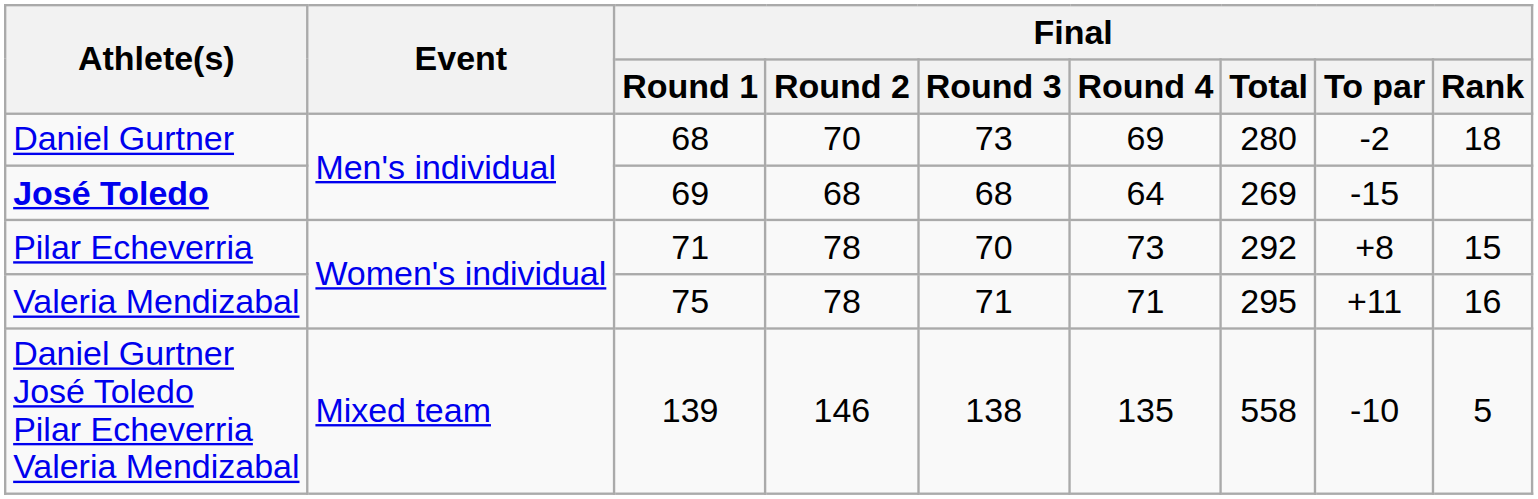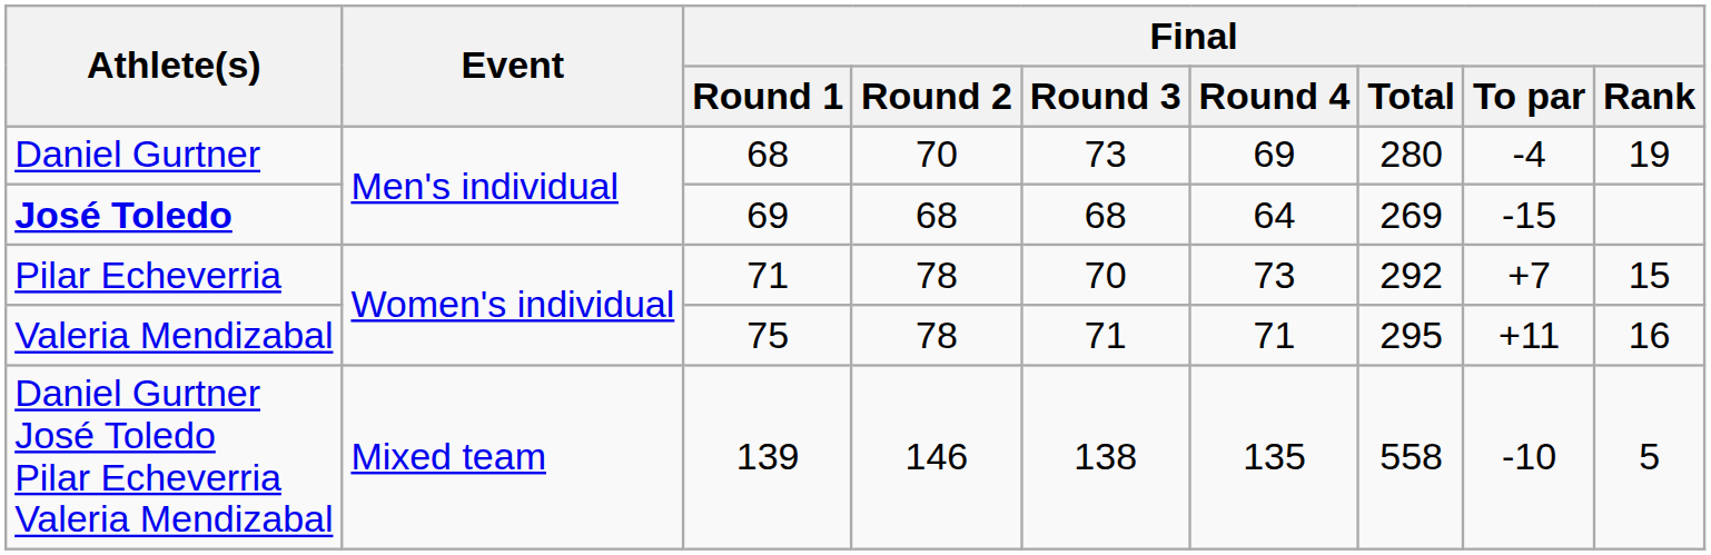 <table class="wikitable" border="1" style="font-size:90%;text-align:center">
 <tr>
 <th rowspan=2>Athlete(s)</th>
 <th rowspan=2>Event</th>
 <th colspan=7>Final</th>
 </tr>
 <tr>
 <th>Round 1</th>
 <th>Round 2</th>
 <th>Round 3</th>
 <th>Round 4</th>
 <th>Total</th>
 <th>To par</th>
 <th>Rank</th>
 </tr>
 <tr>
 <td align=left><a href='#'>Daniel Gurtner</a></td>
 <td align=left rowspan=2><a href='#'>Men's individual</a></td>
 <td>68</td>
 <td>70</td>
 <td>73</td>
 <td>69</td>
 <td>280</td>
-<td>-2</td>
-<td>18</td>
+<td>-4</td>
+<td>19</td>
 </tr>
 <tr>
 <td align=left><strong><a href='#'>José Toledo</a></strong></td>
 <td>69</td>
 <td>68</td>
 <td>68</td>
 <td>64</td>
 <td>269</td>
 <td>-15</td>
 <td></td>
 </tr>
 <tr>
 <td align=left><a href='#'>Pilar Echeverria</a></td>
 <td align=left rowspan=2><a href='#'>Women's individual</a></td>
 <td>71</td>
 <td>78</td>
 <td>70</td>
 <td>73</td>
 <td>292</td>
-<td>+8</td>
+<td>+7</td>
 <td>15</td>
 </tr>
 <tr>
 <td align=left><a href='#'>Valeria Mendizabal</a></td>
 <td>75</td>
 <td>78</td>
 <td>71</td>
 <td>71</td>
 <td>295</td>
 <td>+11</td>
 <td>16</td>
 </tr>
 <tr>
 <td align=left><a href='#'>Daniel Gurtner</a><br><a href='#'>José Toledo</a><br><a href='#'>Pilar Echeverria</a><br><a href='#'>Valeria Mendizabal</a></td>
 <td align=left><a href='#'>Mixed team</a></td>
 <td>139</td>
 <td>146</td>
 <td>138</td>
 <td>135</td>
 <td>558</td>
 <td>-10</td>
 <td>5</td>
 </tr>
 </table>
